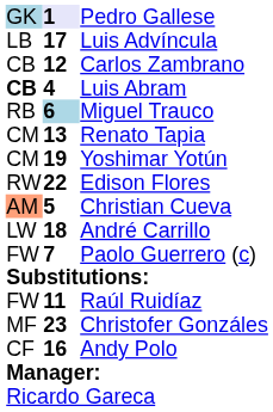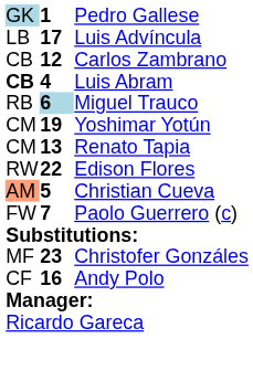 <table style="font-size:90%; margin:auto" cellspacing="0" cellpadding="0">
 <tr>
 <th width=25></th>
 <th width=25></th>
 </tr>
 <tr>
 <td style="background: lightblue;">GK</td>
-<td style="background: lavender;"><strong>1</strong></td>
+<td><strong>1</strong></td>
 <td><a href='#'>Pedro Gallese</a></td>
 </tr>
 <tr>
 <td>LB</td>
 <td><strong>17</strong></td>
 <td><a href='#'>Luis Advíncula</a></td>
 <td></td>
 </tr>
 <tr>
 <td>CB</td>
 <td><strong>12</strong></td>
 <td><a href='#'>Carlos Zambrano</a></td>
 <td></td>
 </tr>
 <tr>
 <td><strong>CB</strong></td>
 <td><strong>4</strong></td>
 <td><a href='#'>Luis Abram</a></td>
 </tr>
 <tr>
 <td>RB</td>
 <td style="background: lightblue;"><strong>6</strong></td>
 <td><a href='#'>Miguel Trauco</a></td>
 </tr>
 <tr>
 <td>CM</td>
-<td><strong>13</strong></td>
-<td><a href='#'>Renato Tapia</a></td>
+<td><strong>19</strong></td>
+<td><a href='#'>Yoshimar Yotún</a></td>
 <td></td>
 <td></td>
 </tr>
 <tr>
 <td>CM</td>
-<td><strong>19</strong></td>
-<td><a href='#'>Yoshimar Yotún</a></td>
+<td><strong>13</strong></td>
+<td><a href='#'>Renato Tapia</a></td>
 <td></td>
 <td></td>
 </tr>
 <tr>
 <td>RW</td>
 <td><strong>22</strong></td>
 <td><a href='#'>Edison Flores</a></td>
 </tr>
 <tr>
 <td style="background: lightsalmon;">AM</td>
 <td><strong>5</strong></td>
 <td><a href='#'>Christian Cueva</a></td>
 </tr>
 <tr>
-<td>LW</td>
-<td><strong>18</strong></td>
-<td><a href='#'>André Carrillo</a></td>
-<td></td>
-<td></td>
-</tr>
-<tr>
 <td>FW</td>
 <td><strong>7</strong></td>
 <td><a href='#'>Paolo Guerrero</a> (<a href='#'>c</a>)</td>
 </tr>
 <tr>
 <td colspan=3><strong>Substitutions:</strong></td>
-</tr>
-<tr>
-<td>FW</td>
-<td><strong>11</strong></td>
-<td><a href='#'>Raúl Ruidíaz</a></td>
-<td></td>
-<td></td>
 </tr>
 <tr>
 <td>MF</td>
 <td><strong>23</strong></td>
 <td><a href='#'>Christofer Gonzáles</a></td>
 <td></td>
 <td></td>
 </tr>
 <tr>
 <td>CF</td>
 <td><strong>16</strong></td>
 <td><a href='#'>Andy Polo</a></td>
 <td></td>
 <td></td>
 </tr>
 <tr>
 <td colspan=3><strong>Manager:</strong></td>
 </tr>
 <tr>
 <td colspan=3> <a href='#'>Ricardo Gareca</a></td>
 </tr>
 </table>
